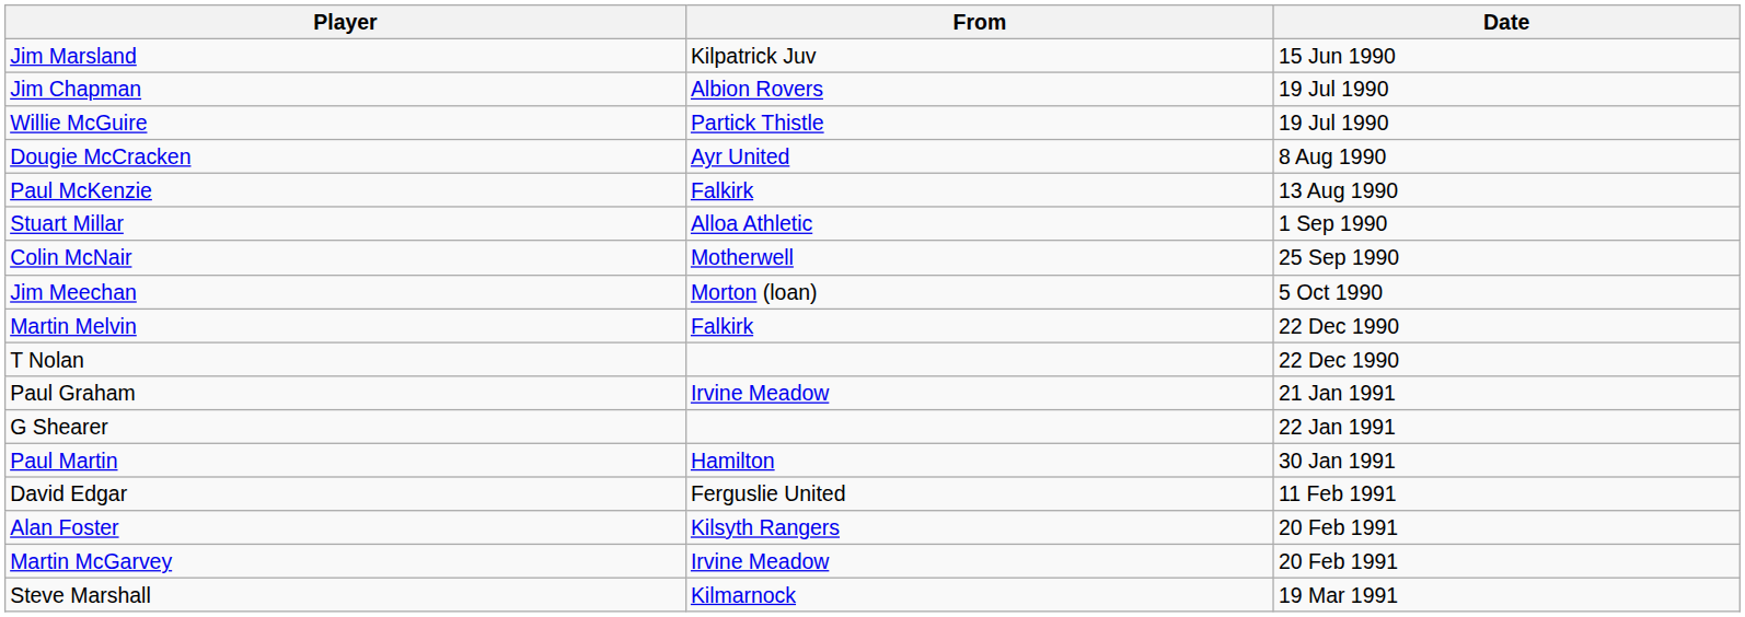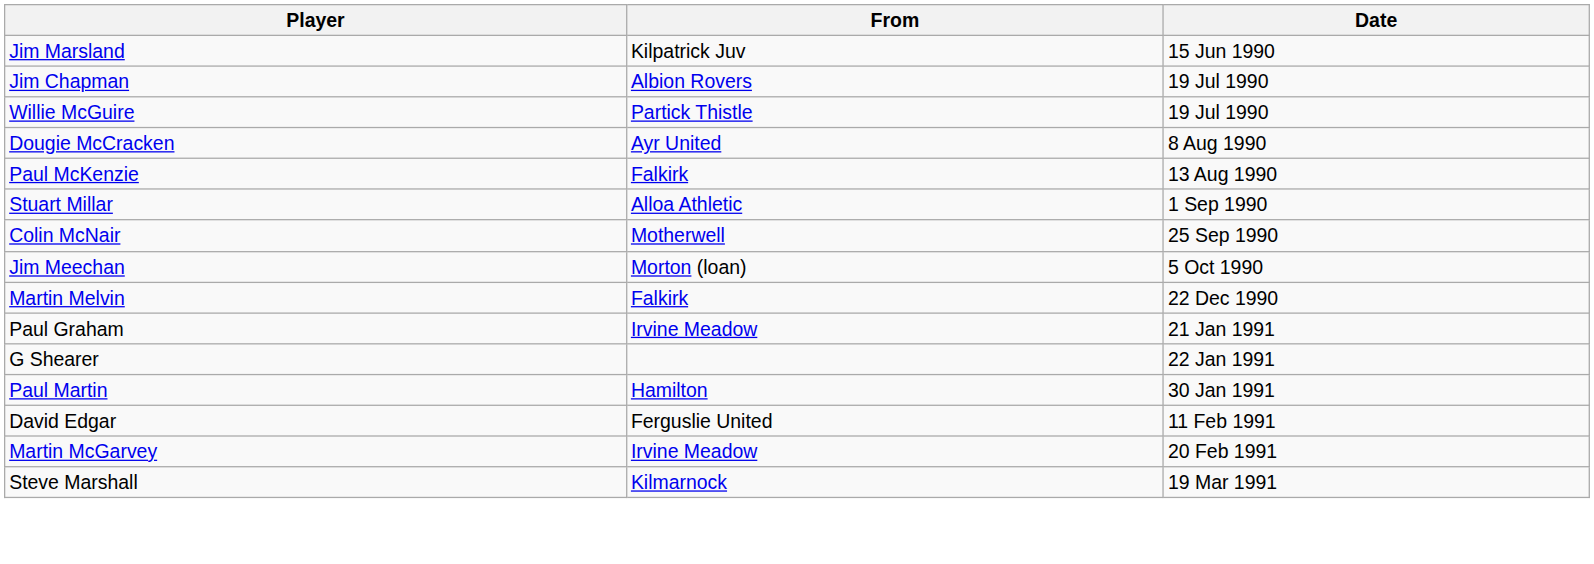 <table class="wikitable" style="text-align:center; font-size:95%;width:98%; text-align:left">
 <tr>
 <th>Player</th>
 <th>From</th>
 <th>Date</th>
 </tr>
 <tr>
 <td> <a href='#'>Jim Marsland</a></td>
 <td> Kilpatrick Juv</td>
 <td>15 Jun 1990</td>
 </tr>
 <tr>
 <td> <a href='#'>Jim Chapman</a></td>
 <td> <a href='#'>Albion Rovers</a></td>
 <td>19 Jul 1990</td>
 </tr>
 <tr>
 <td> <a href='#'>Willie McGuire</a></td>
 <td> <a href='#'>Partick Thistle</a></td>
 <td>19 Jul 1990</td>
 </tr>
 <tr>
 <td> <a href='#'>Dougie McCracken</a></td>
 <td> <a href='#'>Ayr United</a></td>
 <td>8 Aug 1990</td>
 </tr>
 <tr>
 <td> <a href='#'>Paul McKenzie</a></td>
 <td> <a href='#'>Falkirk</a></td>
 <td>13 Aug 1990</td>
 </tr>
 <tr>
 <td> <a href='#'>Stuart Millar</a></td>
 <td> <a href='#'>Alloa Athletic</a></td>
 <td>1 Sep 1990</td>
 </tr>
 <tr>
 <td> <a href='#'>Colin McNair</a></td>
 <td> <a href='#'>Motherwell</a></td>
 <td>25 Sep 1990</td>
 </tr>
 <tr>
 <td> <a href='#'>Jim Meechan</a></td>
 <td> <a href='#'>Morton</a> (loan)</td>
 <td>5 Oct 1990</td>
 </tr>
 <tr>
 <td> <a href='#'>Martin Melvin</a></td>
 <td> <a href='#'>Falkirk</a></td>
 <td>22 Dec 1990</td>
 </tr>
 <tr>
-<td> T Nolan</td>
-<td></td>
-<td>22 Dec 1990</td>
-</tr>
-<tr>
 <td> Paul Graham</td>
 <td> <a href='#'>Irvine Meadow</a></td>
 <td>21 Jan 1991</td>
 </tr>
 <tr>
 <td> G Shearer</td>
 <td></td>
 <td>22 Jan 1991</td>
 </tr>
 <tr>
 <td> <a href='#'>Paul Martin</a></td>
 <td> <a href='#'>Hamilton</a></td>
 <td>30 Jan 1991</td>
 </tr>
 <tr>
 <td> David Edgar</td>
 <td> Ferguslie United</td>
 <td>11 Feb 1991</td>
 </tr>
 <tr>
-<td> <a href='#'>Alan Foster</a></td>
-<td> <a href='#'>Kilsyth Rangers</a></td>
-<td>20 Feb 1991</td>
-</tr>
-<tr>
 <td> <a href='#'>Martin McGarvey</a></td>
 <td> <a href='#'>Irvine Meadow</a></td>
 <td>20 Feb 1991</td>
 </tr>
 <tr>
 <td>  Steve Marshall</td>
 <td> <a href='#'>Kilmarnock</a></td>
 <td>19 Mar 1991</td>
 </tr>
 </table>
